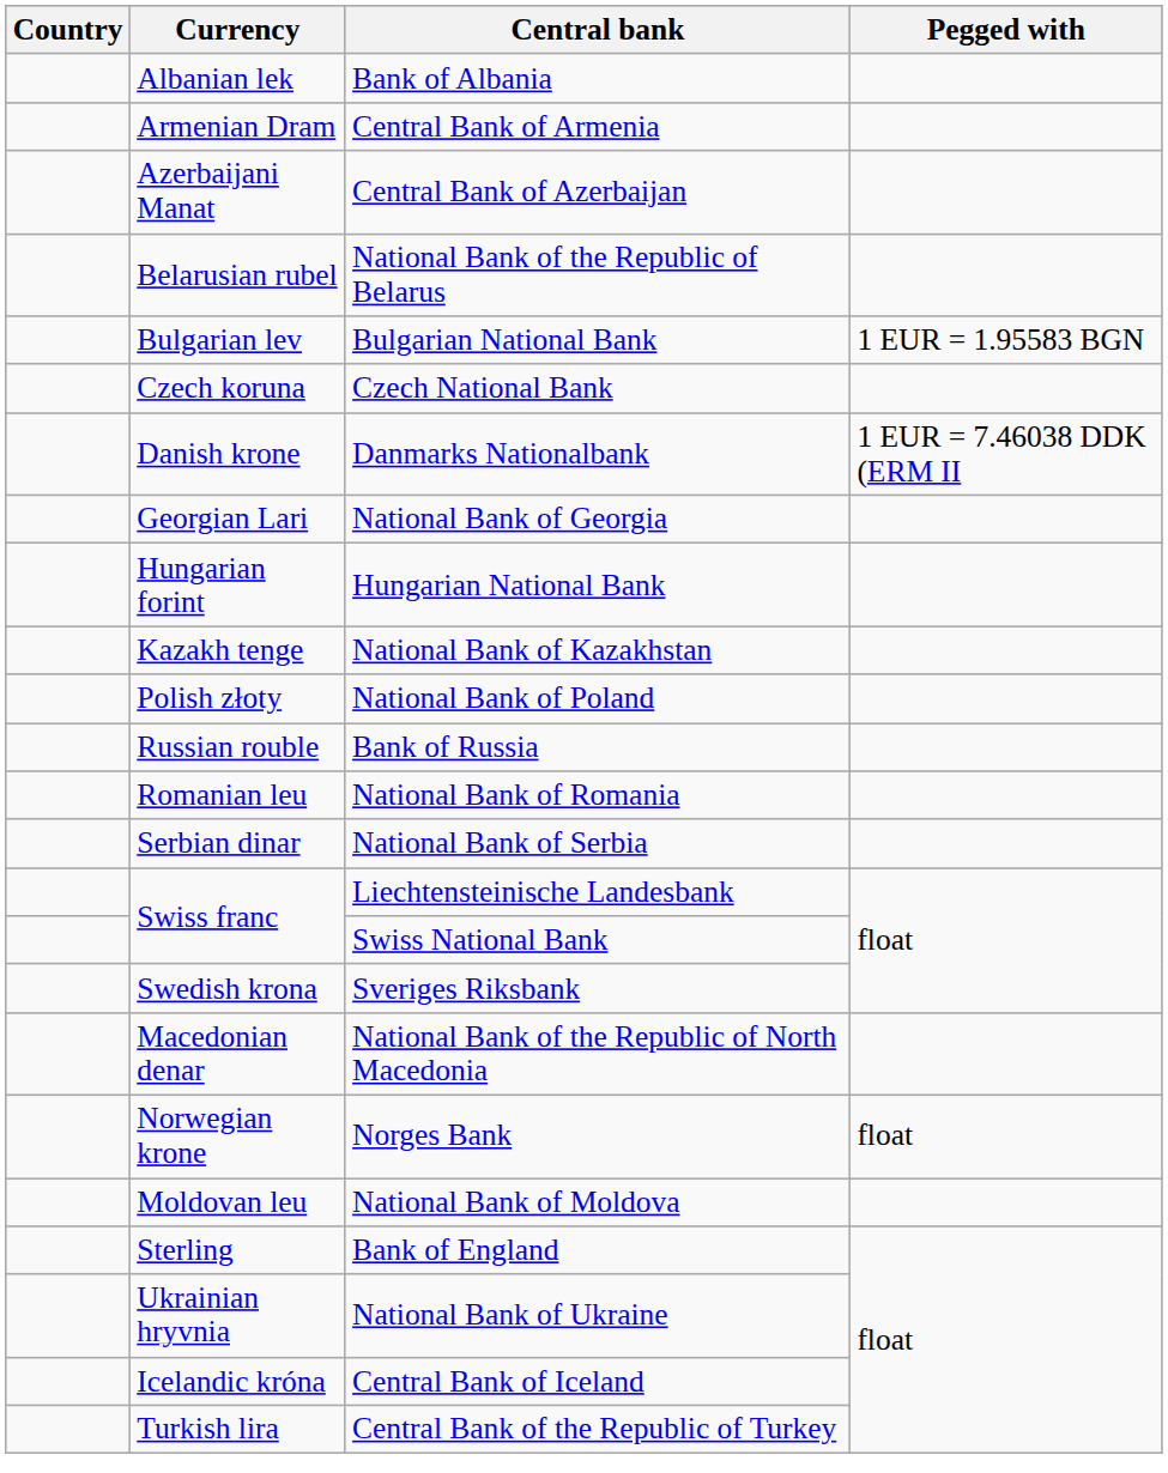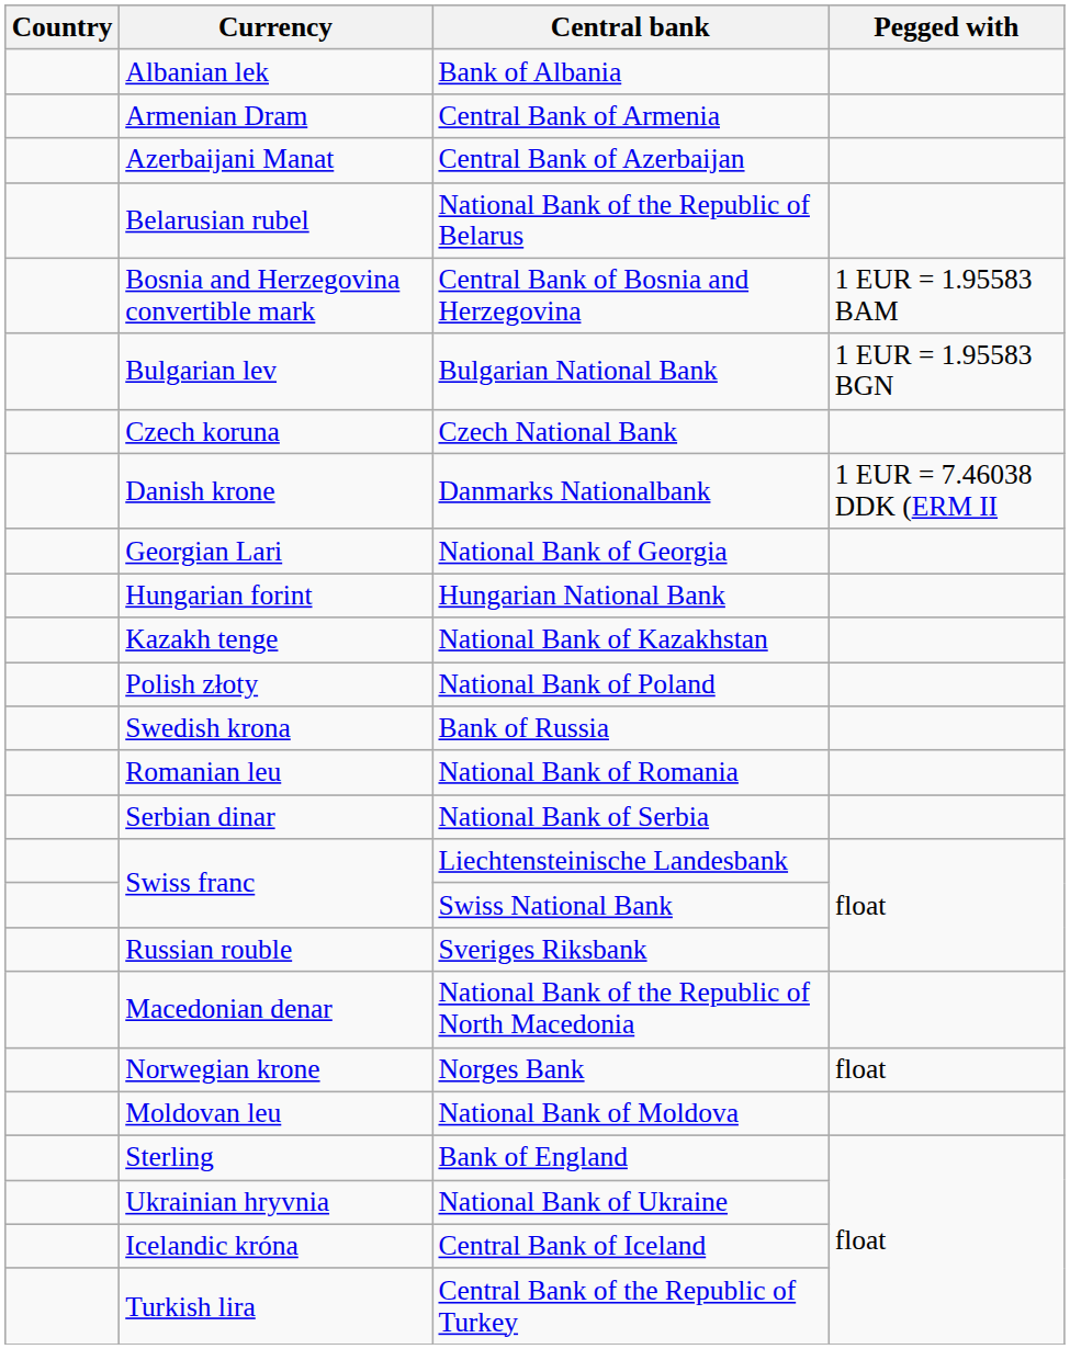 <table class="wikitable sortable static-row-numbers static-row-header-text">
 <tr>
 <th>Country</th>
 <th>Currency</th>
 <th>Central bank</th>
 <th>Pegged with</th>
 </tr>
 <tr>
 <td></td>
 <td><a href='#'>Albanian lek</a></td>
 <td><a href='#'>Bank of Albania</a></td>
 <td></td>
 </tr>
 <tr>
 <td></td>
 <td><a href='#'>Armenian Dram</a></td>
 <td><a href='#'>Central Bank of Armenia</a></td>
 <td></td>
 </tr>
 <tr>
 <td></td>
 <td><a href='#'>Azerbaijani Manat</a></td>
 <td><a href='#'>Central Bank of Azerbaijan</a></td>
 <td></td>
 </tr>
 <tr>
 <td></td>
 <td><a href='#'>Belarusian rubel</a></td>
 <td><a href='#'>National Bank of the Republic of Belarus</a></td>
 <td></td>
+</tr>
+<tr>
+<td></td>
+<td><a href='#'>Bosnia and Herzegovina convertible mark</a></td>
+<td><a href='#'>Central Bank of Bosnia and Herzegovina</a></td>
+<td>1 EUR = 1.95583 BAM</td>
 </tr>
 <tr>
 <td></td>
 <td><a href='#'>Bulgarian lev</a></td>
 <td><a href='#'>Bulgarian National Bank</a></td>
 <td>1 EUR =  1.95583 BGN</td>
 </tr>
 <tr>
 <td></td>
 <td><a href='#'>Czech koruna</a></td>
 <td><a href='#'>Czech National Bank</a></td>
 <td></td>
 </tr>
 <tr>
 <td></td>
 <td><a href='#'>Danish krone</a></td>
 <td><a href='#'>Danmarks Nationalbank</a></td>
 <td>1 EUR =  7.46038 DDK (<a href='#'>ERM II</a></td>
 </tr>
 <tr>
 <td></td>
 <td><a href='#'>Georgian Lari</a></td>
 <td><a href='#'>National Bank of Georgia</a></td>
 <td></td>
 </tr>
 <tr>
 <td></td>
 <td><a href='#'>Hungarian forint</a></td>
 <td><a href='#'>Hungarian National Bank</a></td>
 <td></td>
 </tr>
 <tr>
 <td></td>
 <td><a href='#'>Kazakh tenge</a></td>
 <td><a href='#'>National Bank of Kazakhstan</a></td>
 <td></td>
 </tr>
 <tr>
 <td></td>
 <td><a href='#'>Polish złoty</a></td>
 <td><a href='#'>National Bank of Poland</a></td>
 <td></td>
 </tr>
 <tr>
 <td></td>
-<td><a href='#'>Russian rouble</a></td>
+<td><a href='#'>Swedish krona</a></td>
 <td><a href='#'>Bank of Russia</a></td>
 <td></td>
 </tr>
 <tr>
 <td></td>
 <td><a href='#'>Romanian leu</a></td>
 <td><a href='#'>National Bank of Romania</a></td>
 <td></td>
 </tr>
 <tr>
 <td></td>
 <td><a href='#'>Serbian dinar</a></td>
 <td><a href='#'>National Bank of Serbia</a></td>
 <td></td>
 </tr>
 <tr>
 <td></td>
 <td rowspan=2><a href='#'>Swiss franc</a></td>
 <td><a href='#'>Liechtensteinische Landesbank</a></td>
 <td rowspan=3>float</td>
 </tr>
 <tr>
 <td></td>
 <td><a href='#'>Swiss National Bank</a></td>
 </tr>
 <tr>
 <td></td>
-<td><a href='#'>Swedish krona</a></td>
+<td><a href='#'>Russian rouble</a></td>
 <td><a href='#'>Sveriges Riksbank</a></td>
 </tr>
 <tr>
 <td></td>
 <td><a href='#'>Macedonian denar</a></td>
 <td><a href='#'>National Bank of the Republic of North Macedonia</a></td>
 <td></td>
 </tr>
 <tr>
 <td></td>
 <td><a href='#'>Norwegian krone</a></td>
 <td><a href='#'>Norges Bank</a></td>
 <td>float</td>
 </tr>
 <tr>
 <td></td>
 <td><a href='#'>Moldovan leu</a></td>
 <td><a href='#'>National Bank of Moldova</a></td>
 <td></td>
 </tr>
 <tr>
 <td></td>
 <td><a href='#'>Sterling</a></td>
 <td><a href='#'>Bank of England</a></td>
 <td rowspan=4>float</td>
 </tr>
 <tr>
 <td></td>
 <td><a href='#'>Ukrainian hryvnia</a></td>
 <td><a href='#'>National Bank of Ukraine</a></td>
 </tr>
 <tr>
 <td></td>
 <td><a href='#'>Icelandic króna</a></td>
 <td><a href='#'>Central Bank of Iceland</a></td>
 </tr>
 <tr>
 <td></td>
 <td><a href='#'>Turkish lira</a></td>
 <td><a href='#'>Central Bank of the Republic of Turkey</a></td>
 </tr>
 </table>
